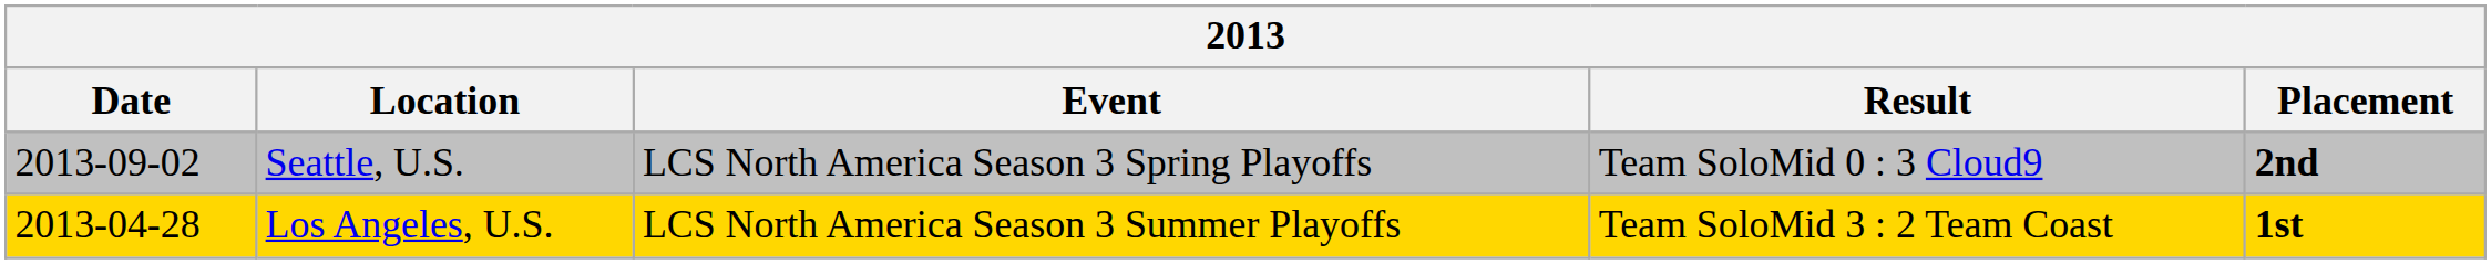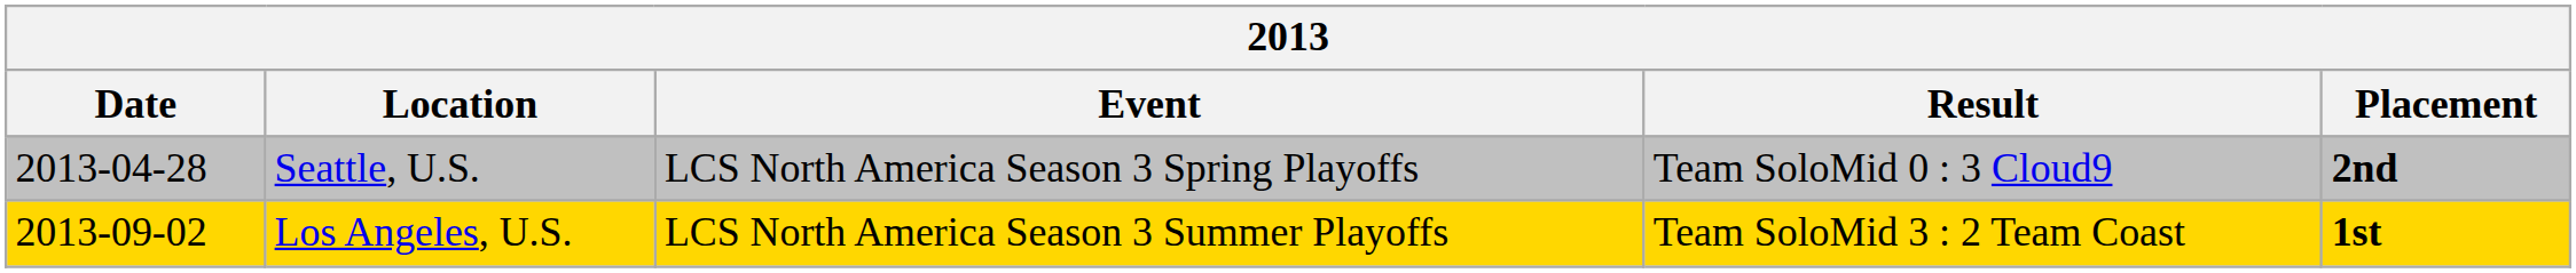 <table class="wikitable" border="4" width="1000px">
 <tr>
 <th colspan="5">2013</th>
 </tr>
 <tr>
 <th>Date</th>
 <th>Location</th>
 <th>Event</th>
 <th>Result</th>
 <th>Placement</th>
 </tr>
 <tr bgcolor="silver">
-<td>2013-09-02</td>
+<td>2013-04-28</td>
 <td><a href='#'>Seattle</a>, U.S.</td>
 <td>LCS North America Season 3 Spring Playoffs</td>
 <td>Team SoloMid 0 : 3  <a href='#'>Cloud9</a></td>
 <td><strong>2nd</strong></td>
 </tr>
 <tr bgcolor="gold">
-<td>2013-04-28</td>
+<td>2013-09-02</td>
 <td><a href='#'>Los Angeles</a>, U.S.</td>
 <td>LCS North America Season 3 Summer Playoffs</td>
 <td>Team SoloMid 3 : 2  Team Coast</td>
 <td><strong>1st</strong></td>
 </tr>
 </table>
